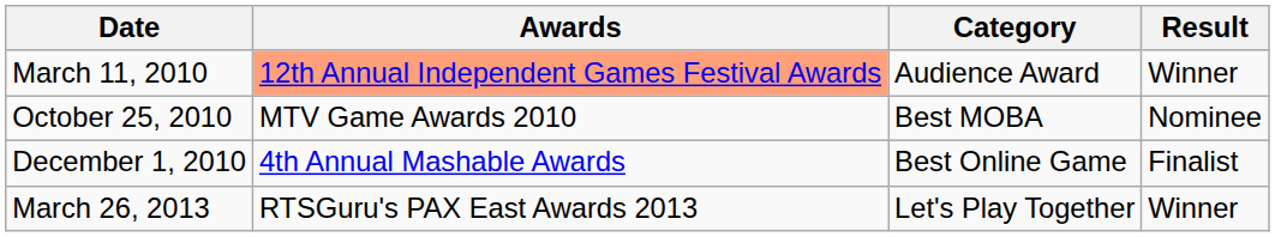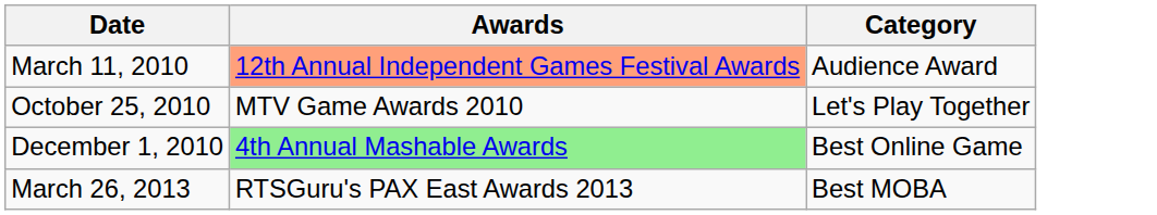 <table class="wikitable">
 <tr>
 <th>Date</th>
 <th>Awards</th>
 <th>Category</th>
-<th>Result</th>
 </tr>
 <tr>
 <td>March 11, 2010</td>
 <td style="background: lightsalmon;"><a href='#'>12th Annual Independent Games Festival Awards</a></td>
 <td>Audience Award</td>
-<td>Winner</td>
 </tr>
 <tr>
 <td>October 25, 2010</td>
 <td>MTV Game Awards 2010</td>
-<td>Best MOBA</td>
-<td>Nominee</td>
+<td>Let's Play Together</td>
 </tr>
 <tr>
 <td>December 1, 2010</td>
-<td><a href='#'>4th Annual Mashable Awards</a></td>
+<td style="background: lightgreen;"><a href='#'>4th Annual Mashable Awards</a></td>
 <td>Best Online Game</td>
-<td>Finalist</td>
 </tr>
 <tr>
 <td>March 26, 2013</td>
 <td>RTSGuru's PAX East Awards 2013</td>
-<td>Let's Play Together</td>
-<td>Winner</td>
+<td>Best MOBA</td>
 </tr>
 </table>
